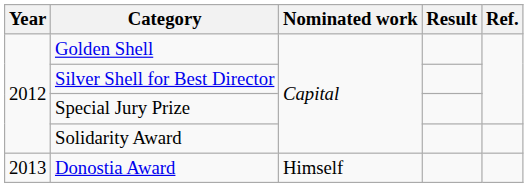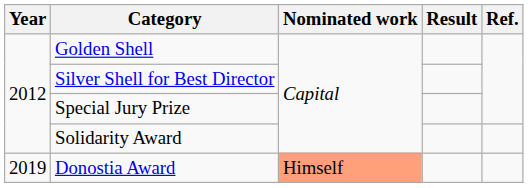 <table class="wikitable sortable">
 <tr>
 <th>Year</th>
 <th>Category</th>
 <th>Nominated work</th>
 <th>Result</th>
 <th>Ref.</th>
 </tr>
 <tr>
 <td rowspan="4">2012</td>
 <td><a href='#'>Golden Shell</a></td>
 <td rowspan="4"><em>Capital</em></td>
 <td></td>
 <td rowspan="3"></td>
 </tr>
 <tr>
 <td><a href='#'>Silver Shell for Best Director</a></td>
 <td></td>
 </tr>
 <tr>
 <td>Special Jury Prize</td>
 <td></td>
 </tr>
 <tr>
 <td>Solidarity Award</td>
 <td></td>
 <td></td>
 </tr>
 <tr>
-<td>2013</td>
+<td>2019</td>
 <td><a href='#'>Donostia Award</a></td>
-<td>Himself</td>
+<td style="background: lightsalmon;">Himself</td>
 <td></td>
 <td></td>
 </tr>
 </table>
